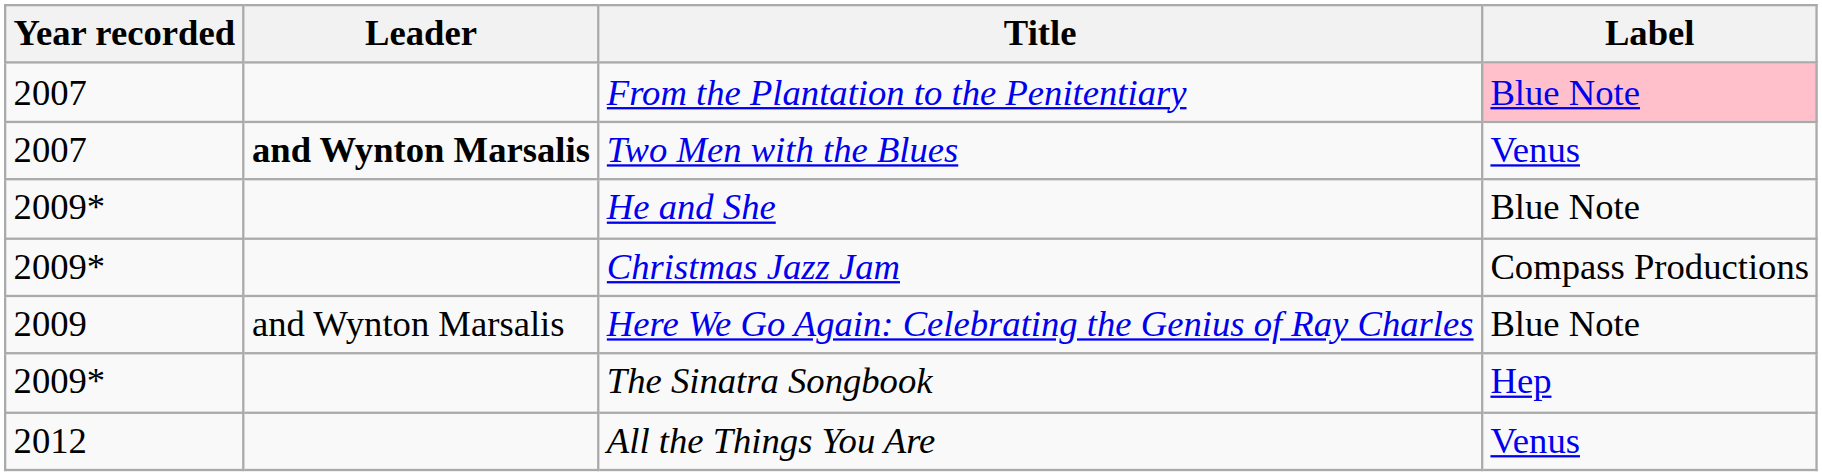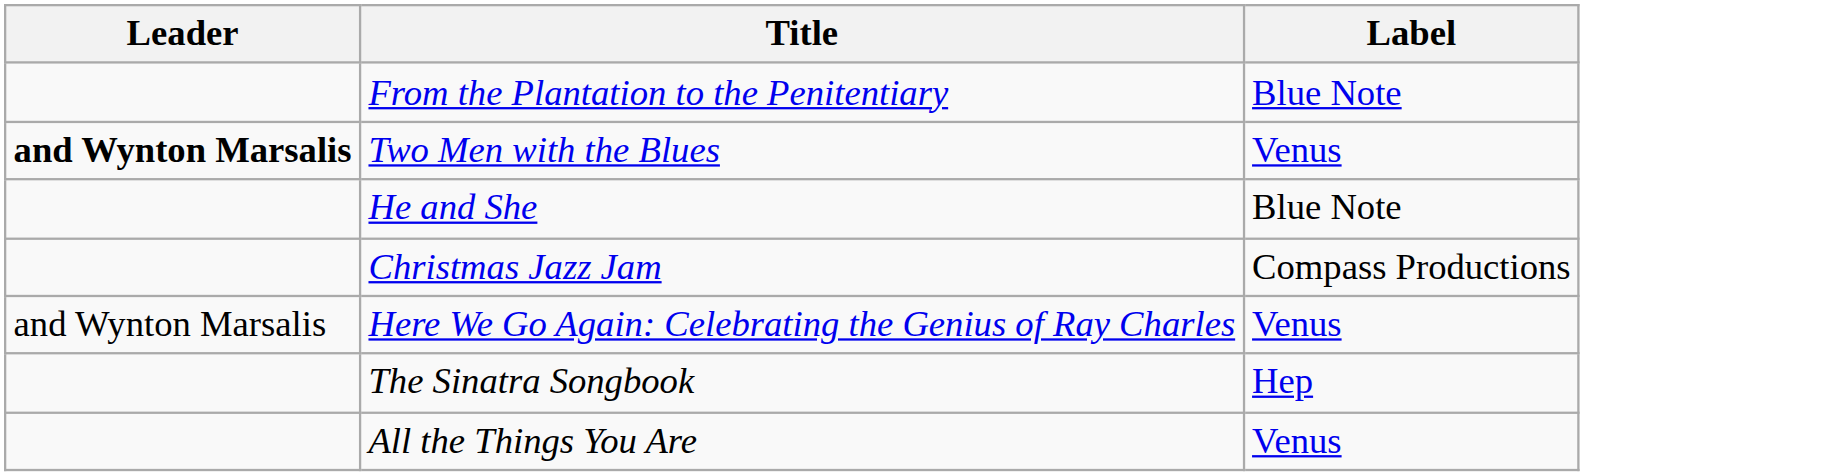 <table class="wikitable sortable">
 <tr>
-<th>Year recorded</th>
 <th>Leader</th>
 <th>Title</th>
 <th>Label</th>
 </tr>
 <tr>
-<td>2007</td>
 <td></td>
 <td><em><a href='#'>From the Plantation to the Penitentiary</a></em></td>
-<td style="background: pink;"><a href='#'>Blue Note</a></td>
+<td><a href='#'>Blue Note</a></td>
 </tr>
 <tr>
-<td>2007</td>
 <td><strong> and Wynton Marsalis</strong></td>
 <td><em><a href='#'>Two Men with the Blues</a></em></td>
 <td><a href='#'>Venus</a></td>
 </tr>
 <tr>
-<td>2009*</td>
 <td></td>
 <td><em><a href='#'>He and She</a></em></td>
 <td>Blue Note</td>
 </tr>
 <tr>
-<td>2009*</td>
 <td></td>
 <td><em><a href='#'>Christmas Jazz Jam</a></em></td>
 <td>Compass Productions</td>
 </tr>
 <tr>
-<td>2009</td>
 <td> and Wynton Marsalis</td>
 <td><em><a href='#'>Here We Go Again: Celebrating the Genius of Ray Charles</a></em></td>
-<td>Blue Note</td>
+<td><a href='#'>Venus</a></td>
 </tr>
 <tr>
-<td>2009*</td>
 <td></td>
 <td><em>The Sinatra Songbook</em></td>
 <td><a href='#'>Hep</a></td>
 </tr>
 <tr>
-<td>2012</td>
 <td></td>
 <td><em>All the Things You Are</em></td>
 <td><a href='#'>Venus</a></td>
 </tr>
 </table>
